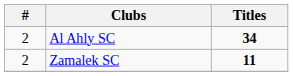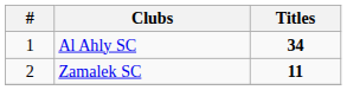 <table class="wikitable">
 <tr>
 <th width=40>#</th>
 <th width=180>Clubs</th>
 <th width=80>Titles</th>
 </tr>
 <tr>
-<td align=center>2</td>
+<td align=center>1</td>
 <td> <a href='#'>Al Ahly SC</a></td>
 <td align=center><strong>34</strong></td>
 </tr>
 <tr>
 <td align=center>2</td>
 <td> <a href='#'>Zamalek SC</a></td>
 <td align=center><strong>11</strong></td>
 </tr>
 <tr>
 </tr>
 </table>
